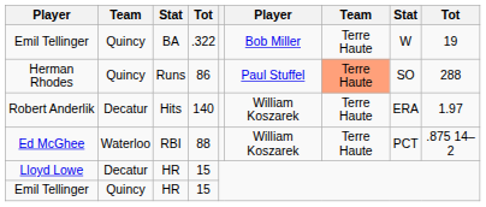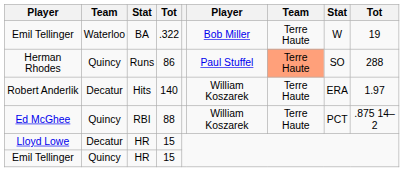 <table class="wikitable" style="text-align:center">
 <tr>
 <th>Player</th>
 <th>Team</th>
 <th>Stat</th>
 <th>Tot</th>
 <th></th>
 <th>Player</th>
 <th>Team</th>
 <th>Stat</th>
 <th>Tot</th>
 </tr>
 <tr>
 <td>Emil Tellinger</td>
-<td>Quincy</td>
+<td>Waterloo</td>
 <td>BA</td>
 <td>.322</td>
 <td></td>
 <td><a href='#'>Bob Miller</a></td>
 <td>Terre Haute</td>
 <td>W</td>
 <td>19</td>
 </tr>
 <tr>
 <td>Herman Rhodes</td>
 <td>Quincy</td>
 <td>Runs</td>
 <td>86</td>
 <td></td>
 <td><a href='#'>Paul Stuffel</a></td>
 <td style="background: lightsalmon;">Terre Haute</td>
 <td>SO</td>
 <td>288</td>
 </tr>
 <tr>
 <td>Robert Anderlik</td>
 <td>Decatur</td>
 <td>Hits</td>
 <td>140</td>
 <td></td>
 <td>William Koszarek</td>
 <td>Terre Haute</td>
 <td>ERA</td>
 <td>1.97</td>
 </tr>
 <tr>
 <td><a href='#'>Ed McGhee</a></td>
-<td>Waterloo</td>
+<td>Quincy</td>
 <td>RBI</td>
 <td>88</td>
 <td></td>
 <td>William Koszarek</td>
 <td>Terre Haute</td>
 <td>PCT</td>
 <td>.875 14–2</td>
 </tr>
 <tr>
 <td><a href='#'>Lloyd Lowe</a></td>
 <td>Decatur</td>
 <td>HR</td>
 <td>15</td>
 </tr>
 <tr>
 <td>Emil Tellinger</td>
 <td>Quincy</td>
 <td>HR</td>
 <td>15</td>
 </tr>
 </table>
